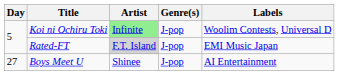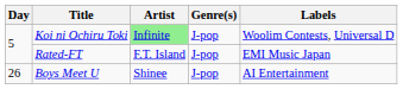 <table class="wikitable sortable" style="text-align: left;">
 <tr>
 <th>Day</th>
 <th>Title</th>
 <th>Artist</th>
 <th>Genre(s)</th>
 <th>Labels</th>
 </tr>
 <tr>
 <td rowspan="2">5</td>
 <td><em><a href='#'>Koi ni Ochiru Toki</a></em></td>
 <td style="background: lightgreen;"><a href='#'>Infinite</a></td>
 <td><a href='#'>J-pop</a></td>
 <td><a href='#'>Woolim Contests</a>, <a href='#'>Universal D</a></td>
 </tr>
 <tr>
 <td><em><a href='#'>Rated-FT</a></em></td>
-<td style="background: lightgrey;"><a href='#'>F.T. Island</a></td>
+<td><a href='#'>F.T. Island</a></td>
 <td><a href='#'>J-pop</a></td>
 <td><a href='#'>EMI Music Japan</a></td>
 </tr>
 <tr>
-<td rowspan="1">27</td>
+<td rowspan="1">26</td>
 <td><em><a href='#'>Boys Meet U</a></em></td>
 <td><a href='#'>Shinee</a></td>
 <td><a href='#'>J-pop</a></td>
 <td><a href='#'>AI Entertainment</a></td>
 </tr>
 </table>
